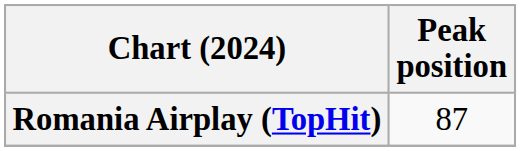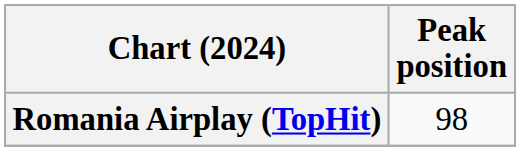 <table class="wikitable plainrowheaders" style="text-align:center">
 <tr>
 <th scope="col">Chart (2024)</th>
 <th scope="col">Peak<br>position</th>
 </tr>
 <tr>
 <th scope="row">Romania Airplay (<a href='#'>TopHit</a>)</th>
-<td>87</td>
+<td>98</td>
 </tr>
 <tr>
 </tr>
 </table>
